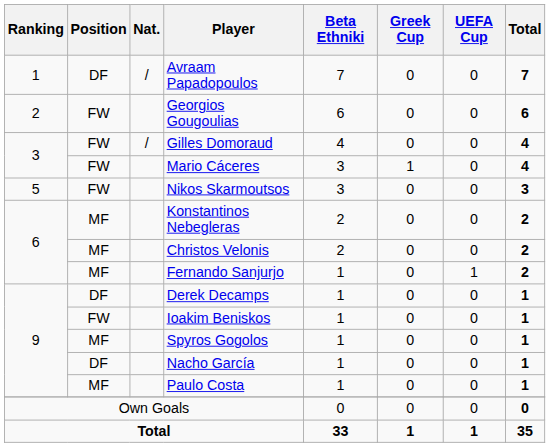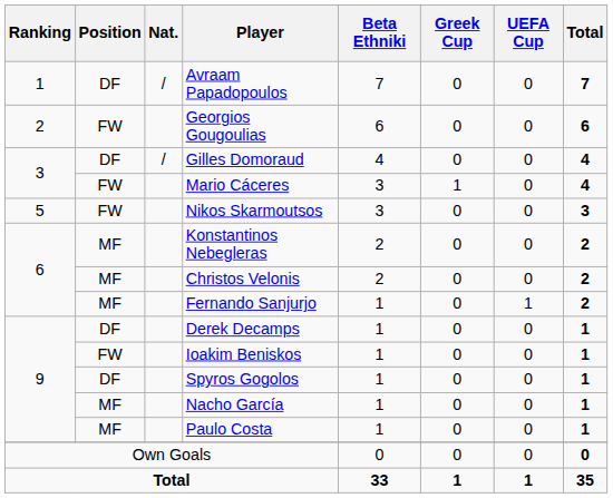 <table class="wikitable sortable" style="text-align:center">
 <tr>
 <th height=50>Ranking</th>
 <th height=50>Position</th>
 <th height=50>Nat.</th>
 <th width=150>Player</th>
 <th height=50><a href='#'>Beta Ethniki</a></th>
 <th height=50><a href='#'>Greek Cup</a></th>
 <th height=50><a href='#'>UEFA Cup</a></th>
 <th height=50><strong>Total</strong></th>
 </tr>
 <tr>
 <td>1</td>
 <td>DF</td>
 <td>  / </td>
 <td align="left"><a href='#'>Avraam Papadopoulos</a></td>
 <td>7</td>
 <td>0</td>
 <td>0</td>
 <td><strong>7</strong></td>
 </tr>
 <tr>
 <td>2</td>
 <td>FW</td>
 <td></td>
 <td align="left"><a href='#'>Georgios Gougoulias</a></td>
 <td>6</td>
 <td>0</td>
 <td>0</td>
 <td><strong>6</strong></td>
 </tr>
 <tr>
 <td rowspan=2>3</td>
-<td>FW</td>
+<td>DF</td>
 <td>  / </td>
 <td align="left"><a href='#'>Gilles Domoraud</a></td>
 <td>4</td>
 <td>0</td>
 <td>0</td>
 <td><strong>4</strong></td>
 </tr>
 <tr>
 <td>FW</td>
 <td></td>
 <td align="left"><a href='#'>Mario Cáceres</a></td>
 <td>3</td>
 <td>1</td>
 <td>0</td>
 <td><strong>4</strong></td>
 </tr>
 <tr>
 <td>5</td>
 <td>FW</td>
 <td></td>
 <td align="left"><a href='#'>Nikos Skarmoutsos</a></td>
 <td>3</td>
 <td>0</td>
 <td>0</td>
 <td><strong>3</strong></td>
 </tr>
 <tr>
 <td rowspan=3>6</td>
 <td>MF</td>
 <td></td>
 <td align="left"><a href='#'>Konstantinos Nebegleras</a></td>
 <td>2</td>
 <td>0</td>
 <td>0</td>
 <td><strong>2</strong></td>
 </tr>
 <tr>
 <td>MF</td>
 <td></td>
 <td align="left"><a href='#'>Christos Velonis</a></td>
 <td>2</td>
 <td>0</td>
 <td>0</td>
 <td><strong>2</strong></td>
 </tr>
 <tr>
 <td>MF</td>
 <td></td>
 <td align="left"><a href='#'>Fernando Sanjurjo</a></td>
 <td>1</td>
 <td>0</td>
 <td>1</td>
 <td><strong>2</strong></td>
 </tr>
 <tr>
 <td rowspan=5>9</td>
 <td>DF</td>
 <td></td>
 <td align="left"><a href='#'>Derek Decamps</a></td>
 <td>1</td>
 <td>0</td>
 <td>0</td>
 <td><strong>1</strong></td>
 </tr>
 <tr>
 <td>FW</td>
 <td></td>
 <td align="left"><a href='#'>Ioakim Beniskos</a></td>
 <td>1</td>
 <td>0</td>
 <td>0</td>
 <td><strong>1</strong></td>
 </tr>
 <tr>
-<td>MF</td>
+<td>DF</td>
 <td></td>
 <td align="left"><a href='#'>Spyros Gogolos</a></td>
 <td>1</td>
 <td>0</td>
 <td>0</td>
 <td><strong>1</strong></td>
 </tr>
 <tr>
-<td>DF</td>
+<td>MF</td>
 <td></td>
 <td align="left"><a href='#'>Nacho García</a></td>
 <td>1</td>
 <td>0</td>
 <td>0</td>
 <td><strong>1</strong></td>
 </tr>
 <tr>
 <td>MF</td>
 <td></td>
 <td align="left"><a href='#'>Paulo Costa</a></td>
 <td>1</td>
 <td>0</td>
 <td>0</td>
 <td><strong>1</strong></td>
 </tr>
 <tr>
 </tr>
 <tr>
 </tr>
 <tr class="sortbottom">
 <td colspan="4">Own Goals</td>
 <td>0</td>
 <td>0</td>
 <td>0</td>
 <td><strong>0</strong></td>
 </tr>
 <tr class="sortbottom">
 <td colspan="4"><strong>Total</strong></td>
 <td><strong>33</strong></td>
 <td><strong>1</strong></td>
 <td><strong>1</strong></td>
 <td><strong>35</strong></td>
 </tr>
 </table>
